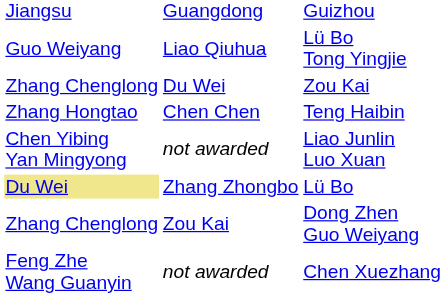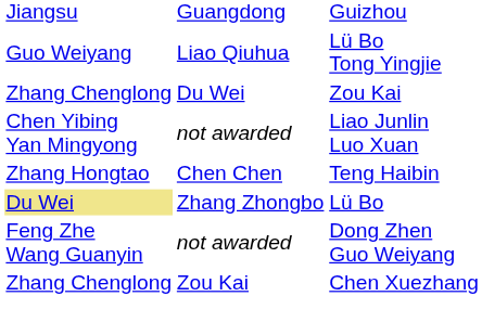 <table>
 <tr>
 <th scope=row style="text-align:left"><br></th>
 <td><a href='#'>Jiangsu</a></td>
 <td><a href='#'>Guangdong</a></td>
 <td><a href='#'>Guizhou</a></td>
 </tr>
 <tr>
 <th scope=row style="text-align:left"><br></th>
 <td><a href='#'>Guo Weiyang</a></td>
 <td><a href='#'>Liao Qiuhua</a></td>
 <td><a href='#'>Lü Bo</a><br><a href='#'>Tong Yingjie</a></td>
 </tr>
 <tr>
 <th scope=row style="text-align:left"><br></th>
 <td><a href='#'>Zhang Chenglong</a></td>
 <td><a href='#'>Du Wei</a></td>
 <td><a href='#'>Zou Kai</a></td>
 </tr>
 <tr>
 <th scope=row style="text-align:left"><br></th>
+<td><a href='#'>Chen Yibing</a><br><a href='#'>Yan Mingyong</a></td>
+<td><em>not awarded</em></td>
+<td><a href='#'>Liao Junlin</a><br><a href='#'>Luo Xuan</a></td>
+</tr>
+<tr>
+<th scope=row style="text-align:left"><br></th>
 <td><a href='#'>Zhang Hongtao</a></td>
 <td><a href='#'>Chen Chen</a></td>
 <td><a href='#'>Teng Haibin</a></td>
-</tr>
-<tr>
-<th scope=row style="text-align:left"><br></th>
-<td><a href='#'>Chen Yibing</a><br><a href='#'>Yan Mingyong</a></td>
-<td><em>not awarded</em></td>
-<td><a href='#'>Liao Junlin</a><br><a href='#'>Luo Xuan</a></td>
 </tr>
 <tr>
 <th scope=row style="text-align:left"><br></th>
 <td style="background: khaki;"><a href='#'>Du Wei</a></td>
 <td><a href='#'>Zhang Zhongbo</a></td>
 <td><a href='#'>Lü Bo</a></td>
 </tr>
 <tr>
 <th scope=row style="text-align:left"><br></th>
-<td><a href='#'>Zhang Chenglong</a></td>
-<td><a href='#'>Zou Kai</a></td>
+<td><a href='#'>Feng Zhe</a><br><a href='#'>Wang Guanyin</a></td>
+<td><em>not awarded</em></td>
 <td><a href='#'>Dong Zhen</a><br><a href='#'>Guo Weiyang</a></td>
 </tr>
 <tr>
 <th scope=row style="text-align:left"><br></th>
-<td><a href='#'>Feng Zhe</a><br><a href='#'>Wang Guanyin</a></td>
-<td><em>not awarded</em></td>
+<td><a href='#'>Zhang Chenglong</a></td>
+<td><a href='#'>Zou Kai</a></td>
 <td><a href='#'>Chen Xuezhang</a></td>
 </tr>
 </table>
